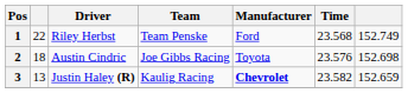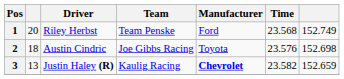 <table class="wikitable" style="font-size:95%">
 <tr>
 <th>Pos</th>
 <th></th>
 <th>Driver</th>
 <th>Team</th>
 <th>Manufacturer</th>
 <th>Time</th>
 <th></th>
 </tr>
 <tr>
 <th>1</th>
-<td>22</td>
+<td>20</td>
 <td><a href='#'>Riley Herbst</a></td>
 <td><a href='#'>Team Penske</a></td>
 <td><a href='#'>Ford</a></td>
 <td>23.568</td>
 <td>152.749</td>
 </tr>
 <tr>
 <th>2</th>
 <td>18</td>
 <td><a href='#'>Austin Cindric</a></td>
 <td><a href='#'>Joe Gibbs Racing</a></td>
 <td><a href='#'>Toyota</a></td>
 <td>23.576</td>
 <td>152.698</td>
 </tr>
 <tr>
 <th>3</th>
 <td>13</td>
 <td><a href='#'>Justin Haley</a> <strong>(R)</strong></td>
 <td><a href='#'>Kaulig Racing</a></td>
 <td><strong><a href='#'>Chevrolet</a></strong></td>
 <td>23.582</td>
 <td>152.659</td>
 </tr>
 <tr>
 </tr>
 </table>
